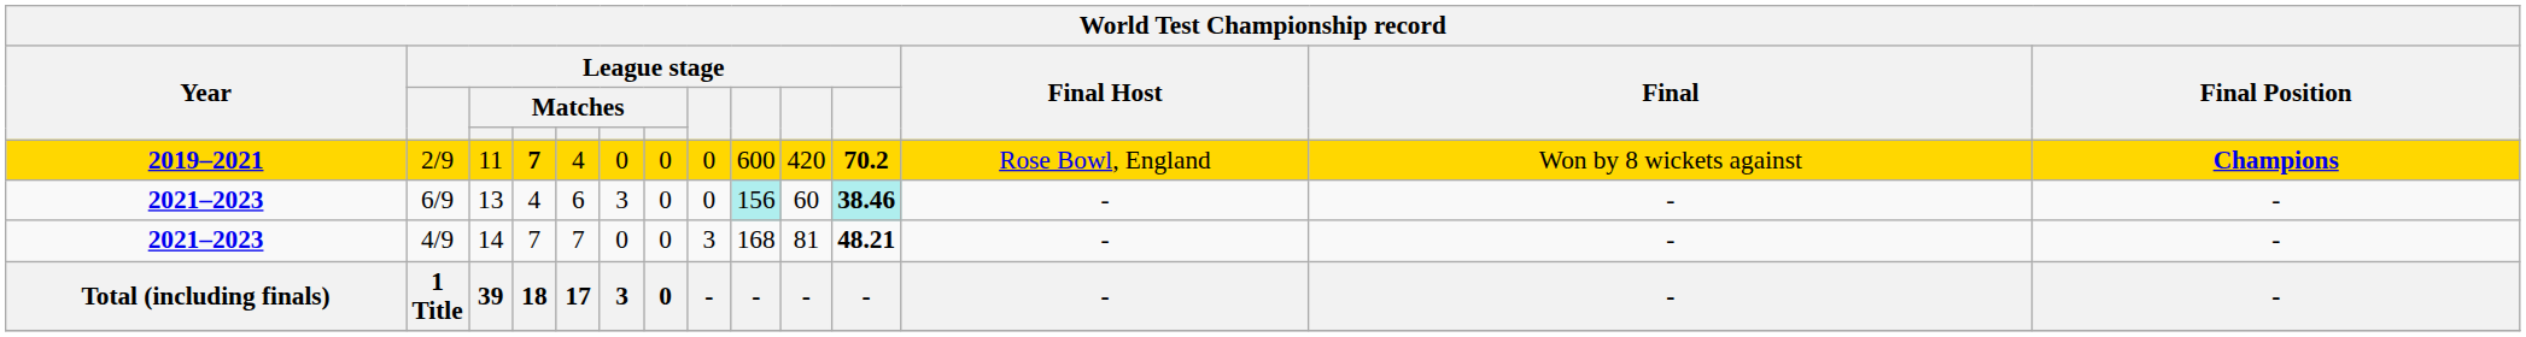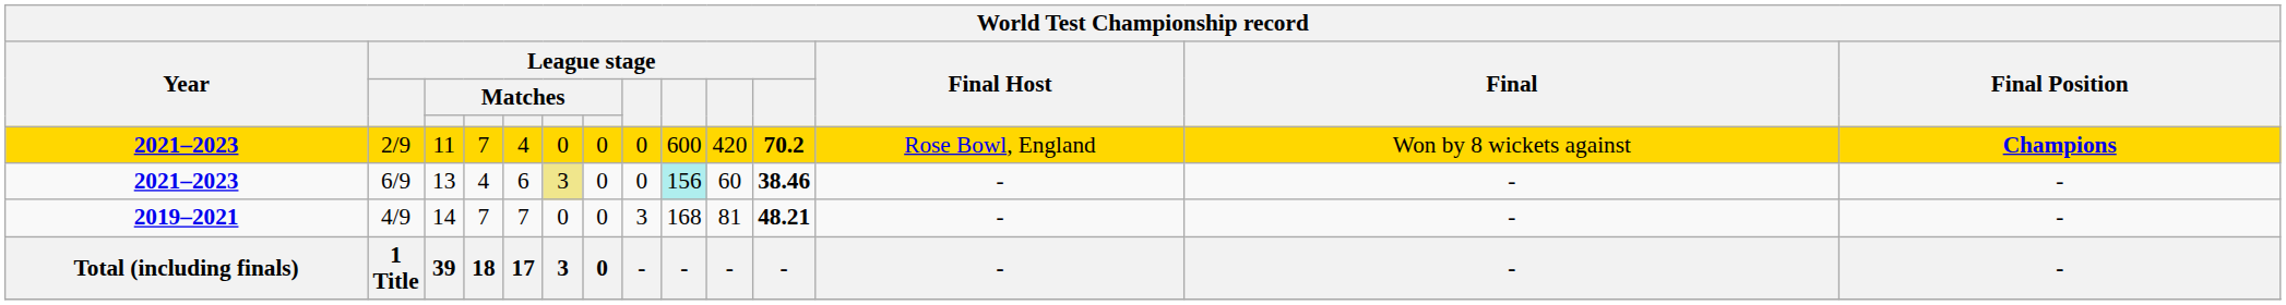 <table class="wikitable" style="text-align: center">
 <tr>
 <th colspan="19">World Test Championship record</th>
 </tr>
 <tr>
 <th width="245" rowspan="3">Year</th>
 <th colspan="10">League stage</th>
 <th width="250" ! rowspan="3">Final Host</th>
 <th width="450" rowspan="3">Final</th>
 <th width="300" rowspan="3">Final Position</th>
 </tr>
 <tr>
 <th width="20" rowspan="2"></th>
 <th colspan="5">Matches</th>
 <th width="20" rowspan="2"></th>
 <th width="20" rowspan="2"></th>
 <th width="20" rowspan="2"></th>
 <th width="20" rowspan="2"></th>
 </tr>
 <tr>
 <th width="20"></th>
 <th width="20"></th>
 <th width="20"></th>
 <th width="20"></th>
 <th width="20"></th>
 </tr>
 <tr style="background:gold;">
-<td><strong><a href='#'>2019–2021</a></strong></td>
+<td><strong><a href='#'>2021–2023</a></strong></td>
 <td>2/9</td>
 <td>11</td>
-<td><strong>7</strong></td>
+<td>7</td>
 <td>4</td>
 <td>0</td>
 <td>0</td>
 <td>0</td>
 <td>600</td>
 <td>420</td>
 <td><strong>70.2</strong></td>
 <td><a href='#'>Rose Bowl</a>, England</td>
 <td>Won by 8 wickets against </td>
 <td><strong><a href='#'>Champions</a></strong></td>
 </tr>
 <tr>
 <td><strong><a href='#'>2021–2023</a></strong></td>
 <td>6/9</td>
 <td>13</td>
 <td>4</td>
 <td>6</td>
-<td>3</td>
+<td style="background: khaki;">3</td>
 <td>0</td>
 <td>0</td>
 <td style="background: paleturquoise;">156</td>
 <td>60</td>
-<td style="background: paleturquoise;"><strong>38.46</strong></td>
+<td><strong>38.46</strong></td>
 <td>-</td>
 <td>-</td>
 <td>-</td>
 </tr>
 <tr style="background:">
-<td><strong><a href='#'>2021–2023</a></strong></td>
+<td><strong><a href='#'>2019–2021</a></strong></td>
 <td>4/9</td>
 <td>14</td>
 <td>7</td>
 <td>7</td>
 <td>0</td>
 <td>0</td>
 <td>3</td>
 <td>168</td>
 <td>81</td>
 <td><strong>48.21</strong></td>
 <td>-</td>
 <td>-</td>
 <td>-</td>
 </tr>
 <tr>
 <th><strong>Total (including finals)</strong></th>
 <th>1 Title</th>
 <th>39</th>
 <th>18</th>
 <th>17</th>
 <th>3</th>
 <th>0</th>
 <th>-</th>
 <th>-</th>
 <th>-</th>
 <th>-</th>
 <th>-</th>
 <th>-</th>
 <th>-</th>
 </tr>
 <tr>
 </tr>
 </table>
